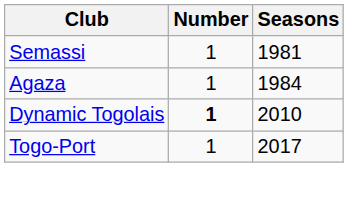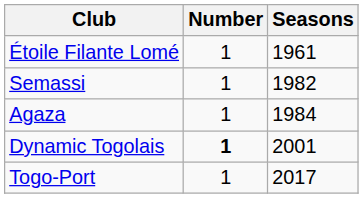 <table class="wikitable sortable">
 <tr>
 <th>Club</th>
 <th>Number</th>
 <th>Seasons</th>
 </tr>
 <tr>
+<td><a href='#'>Étoile Filante Lomé</a></td>
+<td style="text-align:center">1</td>
+<td>1961</td>
+</tr>
+<tr>
 <td><a href='#'>Semassi</a></td>
 <td style="text-align:center">1</td>
-<td>1981</td>
+<td>1982</td>
 </tr>
 <tr>
 <td><a href='#'>Agaza</a></td>
 <td style="text-align:center">1</td>
 <td>1984</td>
 </tr>
 <tr>
 <td><a href='#'>Dynamic Togolais</a></td>
 <td style="text-align:center"><strong>1</strong></td>
-<td>2010</td>
+<td>2001</td>
 </tr>
 <tr>
 <td><a href='#'>Togo-Port</a></td>
 <td style="text-align:center">1</td>
 <td>2017</td>
 </tr>
 </table>
